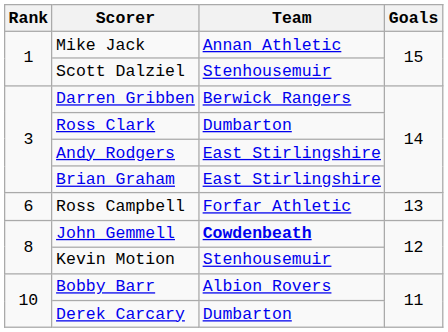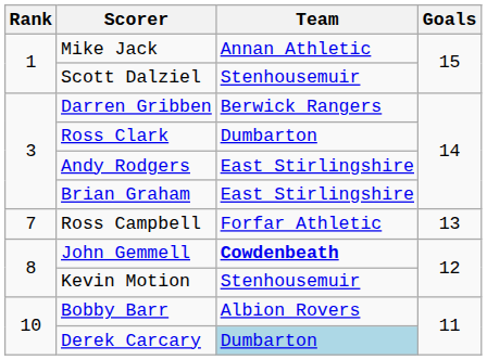 <table class="wikitable">
 <tr>
 <th>Rank</th>
 <th>Scorer</th>
 <th>Team</th>
 <th>Goals</th>
 </tr>
 <tr>
 <td rowspan=2 align=center>1</td>
 <td> Mike Jack</td>
 <td><a href='#'>Annan Athletic</a></td>
 <td rowspan=2 align=center>15</td>
 </tr>
 <tr>
 <td> Scott Dalziel</td>
 <td><a href='#'>Stenhousemuir</a></td>
 </tr>
 <tr>
 <td rowspan=4 align=center>3</td>
 <td> <a href='#'>Darren Gribben</a></td>
 <td><a href='#'>Berwick Rangers</a></td>
 <td rowspan=4 align=center>14</td>
 </tr>
 <tr>
 <td> <a href='#'>Ross Clark</a></td>
 <td><a href='#'>Dumbarton</a></td>
 </tr>
 <tr>
 <td> <a href='#'>Andy Rodgers</a></td>
 <td><a href='#'>East Stirlingshire</a></td>
 </tr>
 <tr>
 <td> <a href='#'>Brian Graham</a></td>
 <td><a href='#'>East Stirlingshire</a></td>
 </tr>
 <tr>
-<td align=center>6</td>
+<td align=center>7</td>
 <td> Ross Campbell</td>
 <td><a href='#'>Forfar Athletic</a></td>
 <td align=center>13</td>
 </tr>
 <tr>
 <td rowspan=2 align=center>8</td>
 <td> <a href='#'>John Gemmell</a></td>
 <td><strong><a href='#'>Cowdenbeath</a></strong></td>
 <td rowspan=2 align=center>12</td>
 </tr>
 <tr>
 <td> Kevin Motion</td>
 <td><a href='#'>Stenhousemuir</a></td>
 </tr>
 <tr>
 <td rowspan=2 align=center>10</td>
 <td> <a href='#'>Bobby Barr</a></td>
 <td><a href='#'>Albion Rovers</a></td>
 <td rowspan=2 align=center>11</td>
 </tr>
 <tr>
 <td> <a href='#'>Derek Carcary</a></td>
-<td><a href='#'>Dumbarton</a></td>
+<td style="background: lightblue;"><a href='#'>Dumbarton</a></td>
 </tr>
 </table>
